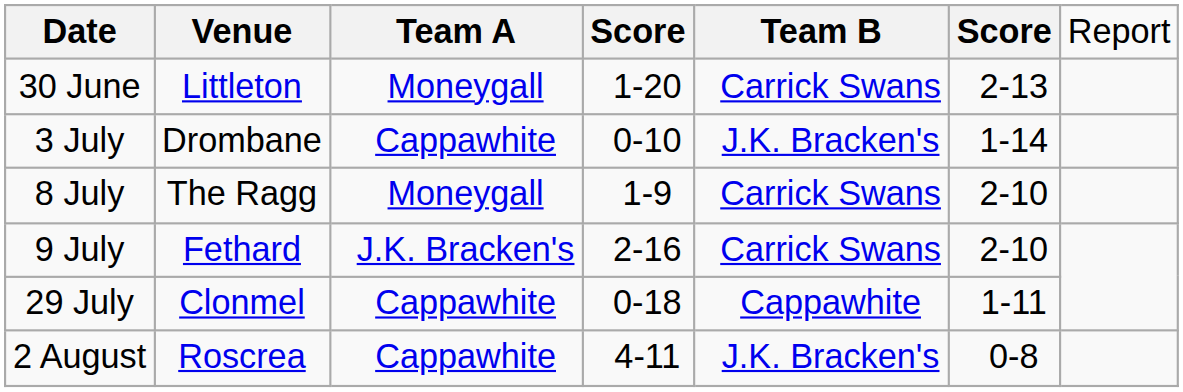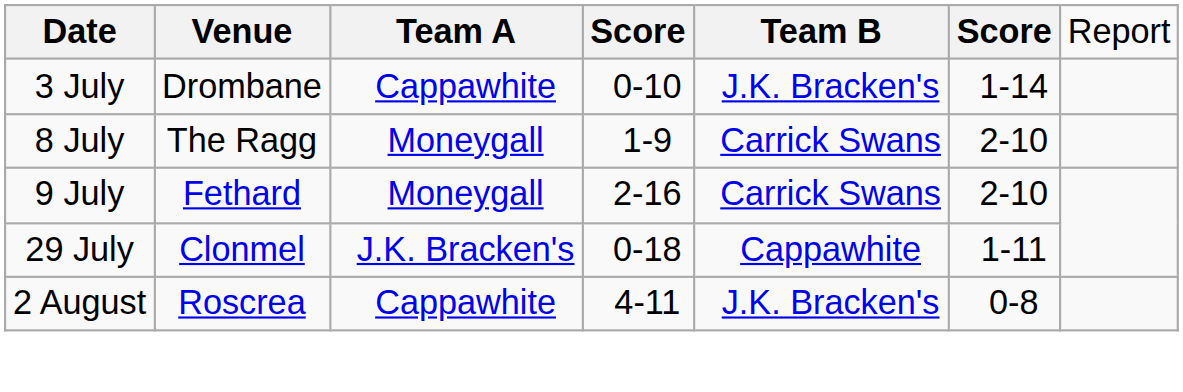 <table class="wikitable">
 <tr>
 <th>Date</th>
 <th>Venue</th>
 <th>Team A</th>
 <th>Score</th>
 <th>Team B</th>
 <th>Score</th>
 <td>Report</td>
-</tr>
-<tr align="center">
-<td>30 June</td>
-<td><a href='#'>Littleton</a></td>
-<td>  <a href='#'>Moneygall</a></td>
-<td>  1-20</td>
-<td>  <a href='#'>Carrick Swans</a></td>
-<td>  2-13</td>
-<td></td>
 </tr>
 <tr align="center">
 <td>3 July</td>
 <td>Drombane</td>
 <td>  <a href='#'>Cappawhite</a></td>
 <td>  0-10</td>
 <td>  <a href='#'>J.K. Bracken's</a></td>
 <td>  1-14</td>
 </tr>
 <tr align="center">
 <td>8 July</td>
 <td>The Ragg</td>
 <td>  <a href='#'>Moneygall</a></td>
 <td>  1-9</td>
 <td>  <a href='#'>Carrick Swans</a></td>
 <td>  2-10</td>
 <td></td>
 </tr>
 <tr align="center">
 <td>9 July</td>
 <td><a href='#'>Fethard</a></td>
-<td>  <a href='#'>J.K. Bracken's</a></td>
+<td>  <a href='#'>Moneygall</a></td>
 <td>  2-16</td>
 <td>  <a href='#'>Carrick Swans</a></td>
 <td>  2-10</td>
 </tr>
 <tr align="center">
 <td>29 July</td>
 <td><a href='#'>Clonmel</a></td>
-<td>  <a href='#'>Cappawhite</a></td>
+<td>  <a href='#'>J.K. Bracken's</a></td>
 <td>  0-18</td>
 <td>  <a href='#'>Cappawhite</a></td>
 <td>  1-11</td>
 </tr>
 <tr align="center">
 <td>2 August</td>
 <td><a href='#'>Roscrea</a></td>
 <td>  <a href='#'>Cappawhite</a></td>
 <td>  4-11</td>
 <td>  <a href='#'>J.K. Bracken's</a></td>
 <td>  0-8</td>
 <td></td>
 </tr>
 </table>
